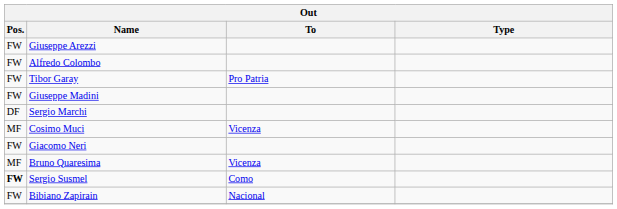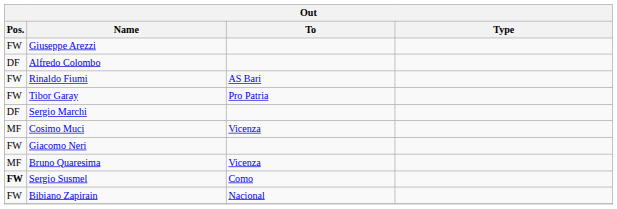 <table class="wikitable" style="font-size:90%;">
 <tr>
 <th colspan="4">Out</th>
 </tr>
 <tr>
 <th width=3%>Pos.</th>
 <th width=33%>Name</th>
 <th width=28%>To</th>
 <th width=36%>Type</th>
 </tr>
 <tr>
 <td>FW</td>
 <td><a href='#'>Giuseppe Arezzi</a></td>
 <td></td>
 <td></td>
 </tr>
 <tr>
-<td>FW</td>
+<td>DF</td>
 <td><a href='#'>Alfredo Colombo</a></td>
 <td></td>
 <td></td>
 </tr>
 <tr>
 <td>FW</td>
-<td><a href='#'>Tibor Garay</a></td>
-<td><a href='#'>Pro Patria</a></td>
+<td><a href='#'>Rinaldo Fiumi</a></td>
+<td><a href='#'>AS Bari</a></td>
 <td></td>
 </tr>
 <tr>
 <td>FW</td>
-<td><a href='#'>Giuseppe Madini</a></td>
-<td></td>
+<td><a href='#'>Tibor Garay</a></td>
+<td><a href='#'>Pro Patria</a></td>
 <td></td>
 </tr>
 <tr>
 <td>DF</td>
 <td><a href='#'>Sergio Marchi</a></td>
 <td></td>
 <td></td>
 </tr>
 <tr>
 <td>MF</td>
 <td><a href='#'>Cosimo Muci</a></td>
 <td><a href='#'>Vicenza</a></td>
 <td></td>
 </tr>
 <tr>
 <td>FW</td>
 <td><a href='#'>Giacomo Neri</a></td>
 <td></td>
 <td></td>
 </tr>
 <tr>
 <td>MF</td>
 <td><a href='#'>Bruno Quaresima</a></td>
 <td><a href='#'>Vicenza</a></td>
 <td></td>
 </tr>
 <tr>
 <td><strong>FW</strong></td>
 <td><a href='#'>Sergio Susmel</a></td>
 <td><a href='#'>Como</a></td>
 <td></td>
 </tr>
 <tr>
 <td>FW</td>
 <td><a href='#'>Bibiano Zapirain</a></td>
 <td><a href='#'>Nacional</a></td>
 <td></td>
 </tr>
 <tr>
 </tr>
 </table>
